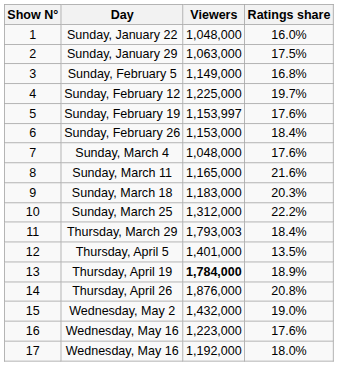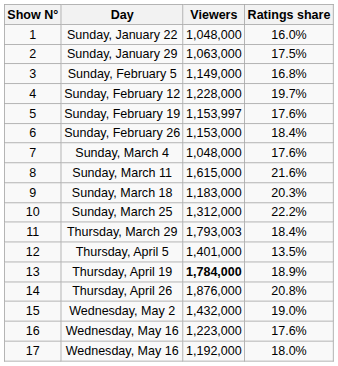 <table class="wikitable sortable centre" style="text-align:center;font-size:90%;">
 <tr>
 <th>Show N°</th>
 <th>Day</th>
 <th>Viewers</th>
 <th>Ratings share</th>
 </tr>
 <tr>
 <td>1</td>
 <td>Sunday, January 22</td>
 <td>1,048,000</td>
 <td>16.0%</td>
 </tr>
 <tr>
 <td>2</td>
 <td>Sunday, January 29</td>
 <td>1,063,000</td>
 <td>17.5%</td>
 </tr>
 <tr>
 <td>3</td>
 <td>Sunday, February 5</td>
 <td>1,149,000</td>
 <td>16.8%</td>
 </tr>
 <tr>
 <td>4</td>
 <td>Sunday, February 12</td>
-<td>1,225,000</td>
+<td>1,228,000</td>
 <td>19.7%</td>
 </tr>
 <tr>
 <td>5</td>
 <td>Sunday, February 19</td>
 <td>1,153,997</td>
 <td>17.6%</td>
 </tr>
 <tr>
 <td>6</td>
 <td>Sunday, February 26</td>
 <td>1,153,000</td>
 <td>18.4%</td>
 </tr>
 <tr>
 <td>7</td>
 <td>Sunday, March 4</td>
 <td>1,048,000</td>
 <td>17.6%</td>
 </tr>
 <tr>
 <td>8</td>
 <td>Sunday, March 11</td>
-<td>1,165,000</td>
+<td>1,615,000</td>
 <td>21.6%</td>
 </tr>
 <tr>
 <td>9</td>
 <td>Sunday, March 18</td>
 <td>1,183,000</td>
 <td>20.3%</td>
 </tr>
 <tr>
 <td>10</td>
 <td>Sunday, March 25</td>
 <td>1,312,000</td>
 <td>22.2%</td>
 </tr>
 <tr>
 <td>11</td>
 <td>Thursday, March 29</td>
 <td>1,793,003</td>
 <td>18.4%</td>
 </tr>
 <tr>
 <td>12</td>
 <td>Thursday, April 5</td>
 <td>1,401,000</td>
 <td>13.5%</td>
 </tr>
 <tr>
 <td>13</td>
 <td>Thursday, April 19</td>
 <td><strong>1,784,000</strong></td>
 <td>18.9%</td>
 </tr>
 <tr>
 <td>14</td>
 <td>Thursday, April 26</td>
 <td>1,876,000</td>
 <td>20.8%</td>
 </tr>
 <tr>
 <td>15</td>
 <td>Wednesday, May 2</td>
 <td>1,432,000</td>
 <td>19.0%</td>
 </tr>
 <tr>
 <td>16</td>
 <td>Wednesday, May 16</td>
 <td>1,223,000</td>
 <td>17.6%</td>
 </tr>
 <tr>
 <td>17</td>
 <td>Wednesday, May 16</td>
 <td>1,192,000</td>
 <td>18.0%</td>
 </tr>
 </table>
